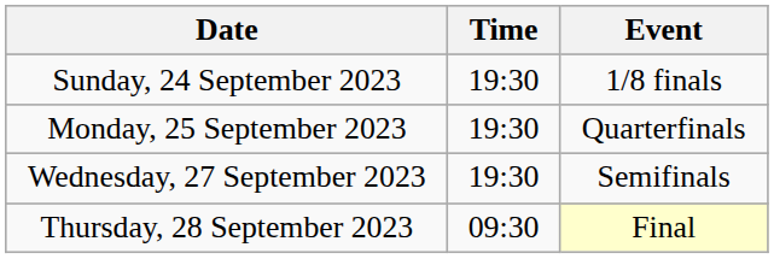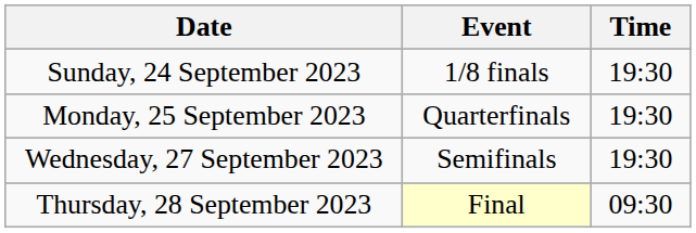 <table class = "wikitable" style="text-align:center;">
 <tr>
 <th width=220>Date</th>
+<th width=100>Event</th>
 <th width=50>Time</th>
-<th width=100>Event</th>
 </tr>
 <tr>
 <td>Sunday, 24 September 2023</td>
+<td>1/8 finals</td>
 <td>19:30</td>
-<td>1/8 finals</td>
 </tr>
 <tr>
 <td>Monday, 25 September 2023</td>
+<td>Quarterfinals</td>
 <td>19:30</td>
-<td>Quarterfinals</td>
 </tr>
 <tr>
 <td>Wednesday, 27 September 2023</td>
+<td>Semifinals</td>
 <td>19:30</td>
-<td>Semifinals</td>
 </tr>
 <tr>
 <td>Thursday, 28 September 2023</td>
+<td bgcolor=ffffcc>Final</td>
 <td>09:30</td>
-<td bgcolor=ffffcc>Final</td>
 </tr>
 </table>
